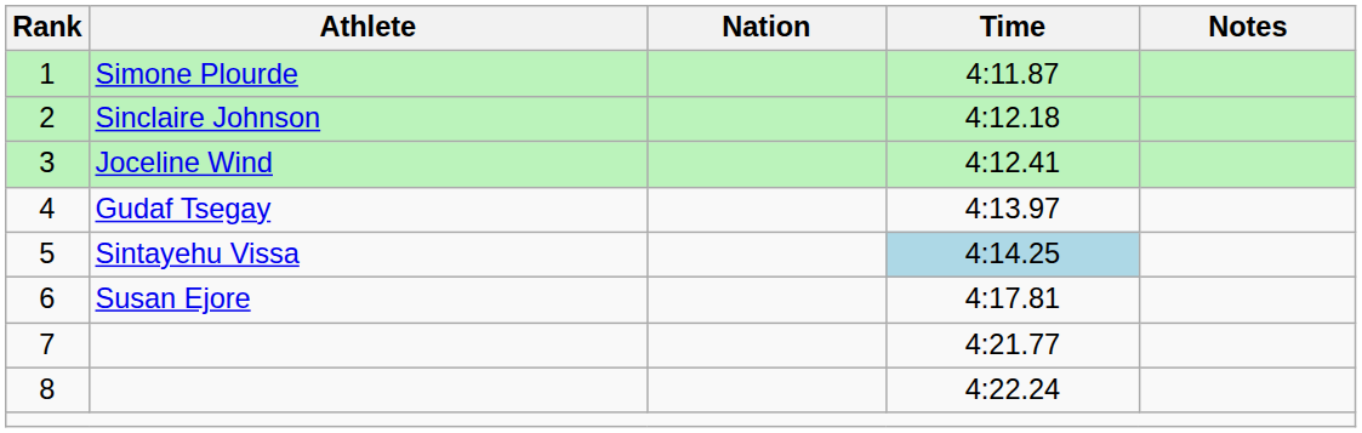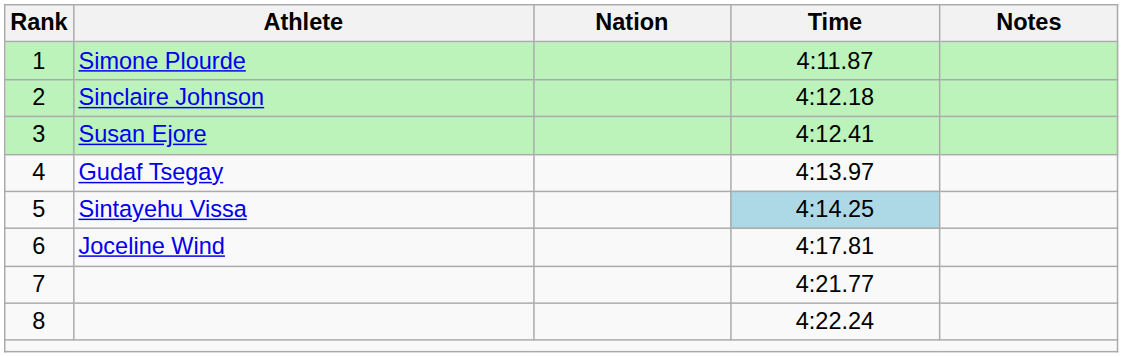 <table class="wikitable sortable" style="text-align:center;width: 60%;">
 <tr>
 <th scope="col" style="width: 10px;">Rank</th>
 <th scope="col">Athlete</th>
 <th scope="col">Nation</th>
 <th scope="col">Time</th>
 <th scope="col">Notes</th>
 </tr>
 <tr bgcolor=bbf3bb>
 <td>1</td>
 <td align=left><a href='#'>Simone Plourde</a></td>
 <td align=left></td>
 <td>4:11.87</td>
 <td></td>
 </tr>
 <tr bgcolor=bbf3bb>
 <td>2</td>
 <td align=left><a href='#'>Sinclaire Johnson</a></td>
 <td align=left></td>
 <td>4:12.18</td>
 <td></td>
 </tr>
 <tr bgcolor=bbf3bb>
 <td>3</td>
-<td align=left><a href='#'>Joceline Wind</a></td>
+<td align=left><a href='#'>Susan Ejore</a></td>
 <td align=left></td>
 <td>4:12.41</td>
 <td></td>
 </tr>
 <tr>
 <td>4</td>
 <td align=left><a href='#'>Gudaf Tsegay</a></td>
 <td align=left></td>
 <td>4:13.97</td>
 <td></td>
 </tr>
 <tr>
 <td>5</td>
 <td align=left><a href='#'>Sintayehu Vissa</a></td>
 <td align=left></td>
 <td style="background: lightblue;">4:14.25</td>
 <td></td>
 </tr>
 <tr>
 <td>6</td>
-<td align=left><a href='#'>Susan Ejore</a></td>
+<td align=left><a href='#'>Joceline Wind</a></td>
 <td align=left></td>
 <td>4:17.81</td>
 <td></td>
 </tr>
 <tr>
 <td>7</td>
 <td align=left></td>
 <td align=left></td>
 <td>4:21.77</td>
 <td></td>
 </tr>
 <tr>
 <td>8</td>
 <td align=left></td>
 <td align=left></td>
 <td>4:22.24</td>
 <td></td>
 </tr>
 <tr class="sortbottom">
 <td colspan="5"></td>
 </tr>
 </table>
